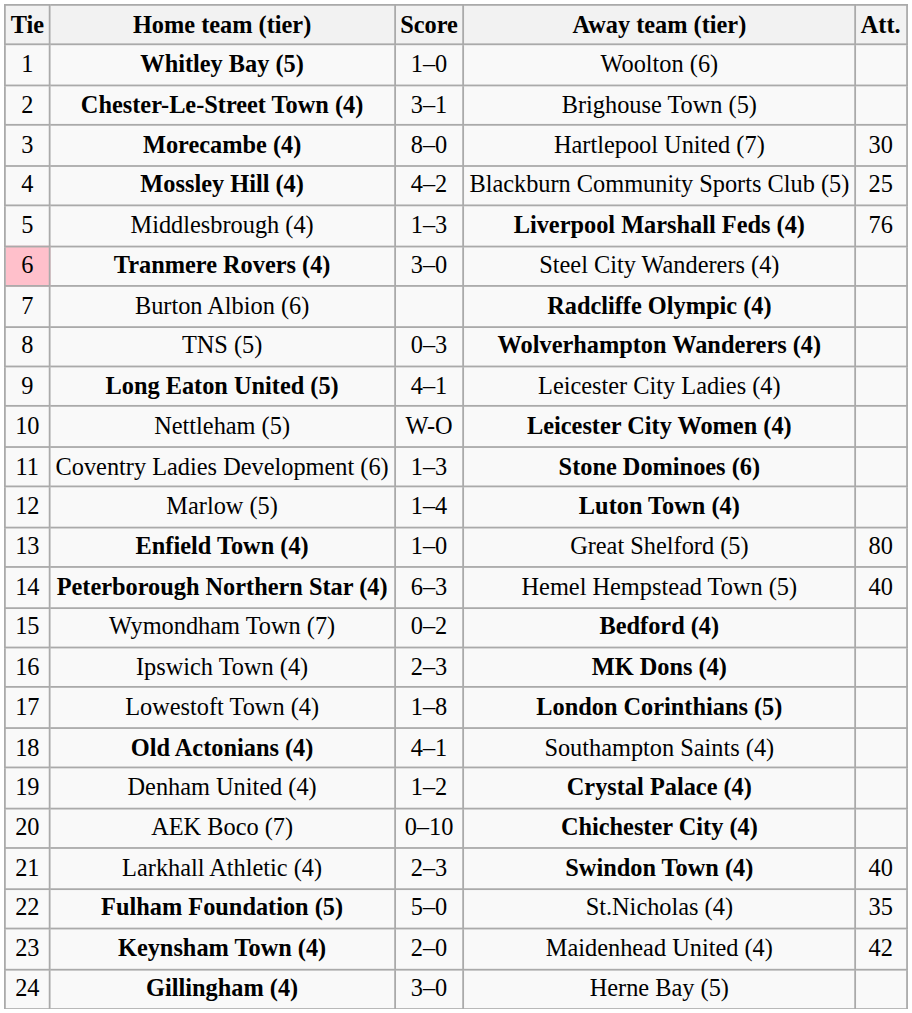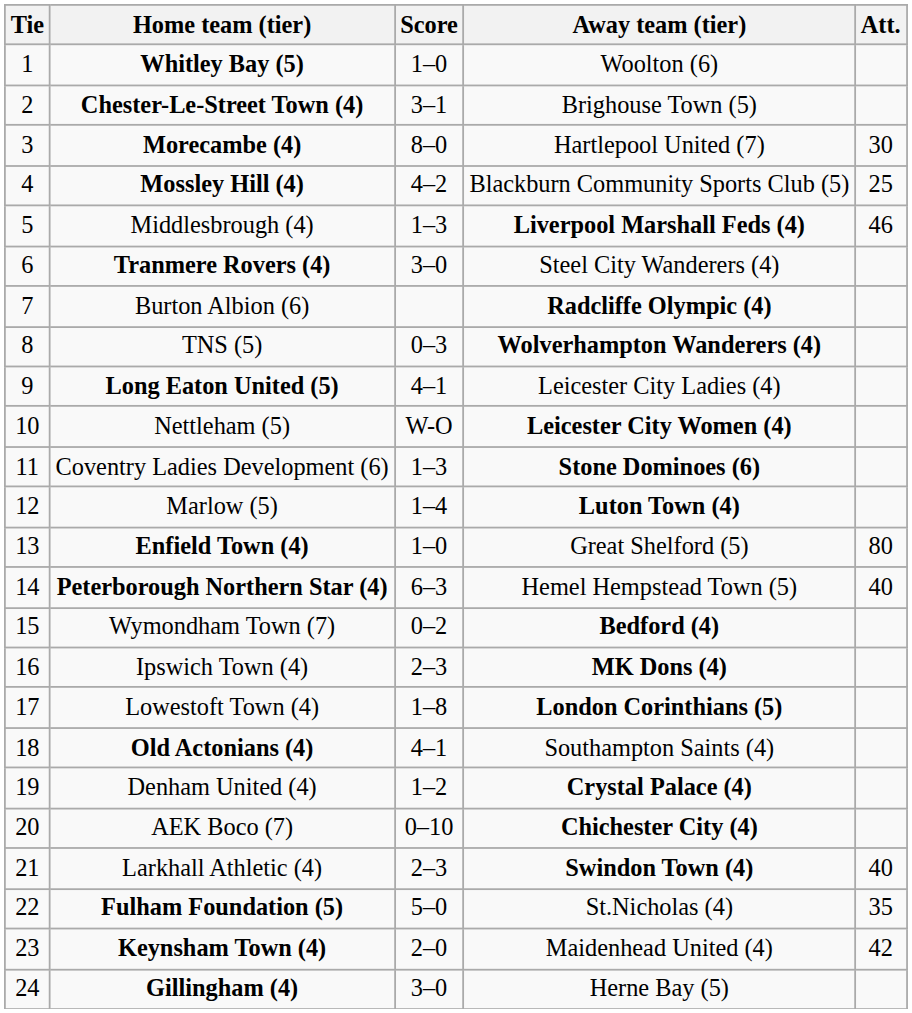 <table class="wikitable" style="text-align:center; font-size:85%">
 <tr>
 <th>Tie</th>
 <th>Home team (tier)</th>
 <th>Score</th>
 <th>Away team (tier)</th>
 <th>Att.</th>
 </tr>
 <tr>
 <td>1</td>
 <td><strong>Whitley Bay (5)</strong></td>
 <td>1–0</td>
 <td>Woolton (6)</td>
 <td></td>
 </tr>
 <tr>
 <td>2</td>
 <td><strong>Chester-Le-Street Town (4)</strong></td>
 <td>3–1</td>
 <td>Brighouse Town (5)</td>
 <td></td>
 </tr>
 <tr>
 <td>3</td>
 <td><strong>Morecambe (4)</strong></td>
 <td>8–0</td>
 <td>Hartlepool United (7)</td>
 <td>30</td>
 </tr>
 <tr>
 <td>4</td>
 <td><strong>Mossley Hill (4)</strong></td>
 <td>4–2</td>
 <td>Blackburn Community Sports Club (5)</td>
 <td>25</td>
 </tr>
 <tr>
 <td>5</td>
 <td>Middlesbrough (4)</td>
 <td>1–3</td>
 <td><strong>Liverpool Marshall Feds (4)</strong></td>
-<td>76</td>
+<td>46</td>
 </tr>
 <tr>
-<td style="background: pink;">6</td>
+<td>6</td>
 <td><strong>Tranmere Rovers (4)</strong></td>
 <td>3–0</td>
 <td>Steel City Wanderers (4)</td>
 <td></td>
 </tr>
 <tr>
 <td>7</td>
 <td>Burton Albion (6)</td>
 <td></td>
 <td><strong>Radcliffe Olympic (4)</strong></td>
 <td></td>
 </tr>
 <tr>
 <td>8</td>
 <td>TNS (5)</td>
 <td>0–3</td>
 <td><strong>Wolverhampton Wanderers (4)</strong></td>
 <td></td>
 </tr>
 <tr>
 <td>9</td>
 <td><strong>Long Eaton United (5)</strong></td>
 <td>4–1</td>
 <td>Leicester City Ladies (4)</td>
 <td></td>
 </tr>
 <tr>
 <td>10</td>
 <td>Nettleham (5)</td>
 <td>W-O</td>
 <td><strong>Leicester City Women (4)</strong></td>
 <td></td>
 </tr>
 <tr>
 <td>11</td>
 <td>Coventry Ladies Development (6)</td>
 <td>1–3</td>
 <td><strong>Stone Dominoes (6)</strong></td>
 <td></td>
 </tr>
 <tr>
 <td>12</td>
 <td>Marlow (5)</td>
 <td>1–4</td>
 <td><strong>Luton Town (4)</strong></td>
 <td></td>
 </tr>
 <tr>
 <td>13</td>
 <td><strong>Enfield Town (4)</strong></td>
 <td>1–0</td>
 <td>Great Shelford (5)</td>
 <td>80</td>
 </tr>
 <tr>
 <td>14</td>
 <td><strong>Peterborough Northern Star (4)</strong></td>
 <td>6–3</td>
 <td>Hemel Hempstead Town (5)</td>
 <td>40</td>
 </tr>
 <tr>
 <td>15</td>
 <td>Wymondham Town (7)</td>
 <td>0–2</td>
 <td><strong>Bedford (4)</strong></td>
 <td></td>
 </tr>
 <tr>
 <td>16</td>
 <td>Ipswich Town (4)</td>
 <td>2–3</td>
 <td><strong>MK Dons (4)</strong></td>
 <td></td>
 </tr>
 <tr>
 <td>17</td>
 <td>Lowestoft Town (4)</td>
 <td>1–8</td>
 <td><strong>London Corinthians (5)</strong></td>
 <td></td>
 </tr>
 <tr>
 <td>18</td>
 <td><strong>Old Actonians (4)</strong></td>
 <td>4–1</td>
 <td>Southampton Saints (4)</td>
 <td></td>
 </tr>
 <tr>
 <td>19</td>
 <td>Denham United (4)</td>
 <td>1–2</td>
 <td><strong>Crystal Palace (4)</strong></td>
 <td></td>
 </tr>
 <tr>
 <td>20</td>
 <td>AEK Boco (7)</td>
 <td>0–10</td>
 <td><strong>Chichester City (4)</strong></td>
 <td></td>
 </tr>
 <tr>
 <td>21</td>
 <td>Larkhall Athletic (4)</td>
 <td>2–3</td>
 <td><strong>Swindon Town (4)</strong></td>
 <td>40</td>
 </tr>
 <tr>
 <td>22</td>
 <td><strong>Fulham Foundation (5)</strong></td>
 <td>5–0</td>
 <td>St.Nicholas (4)</td>
 <td>35</td>
 </tr>
 <tr>
 <td>23</td>
 <td><strong>Keynsham Town (4)</strong></td>
 <td>2–0</td>
 <td>Maidenhead United (4)</td>
 <td>42</td>
 </tr>
 <tr>
 <td>24</td>
 <td><strong>Gillingham (4)</strong></td>
 <td>3–0</td>
 <td>Herne Bay (5)</td>
 <td></td>
 </tr>
 </table>
